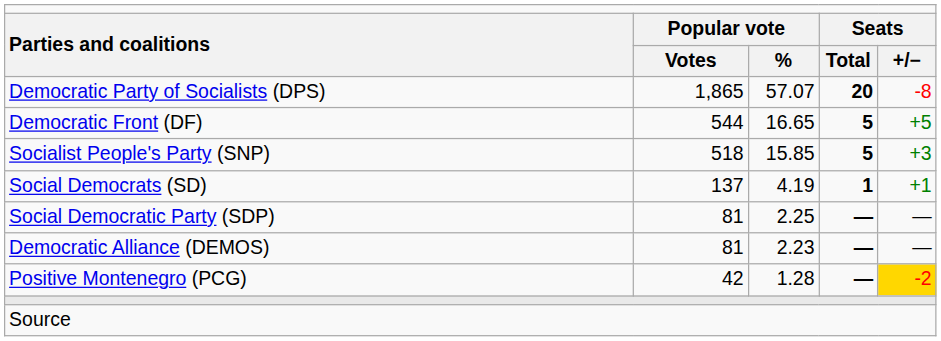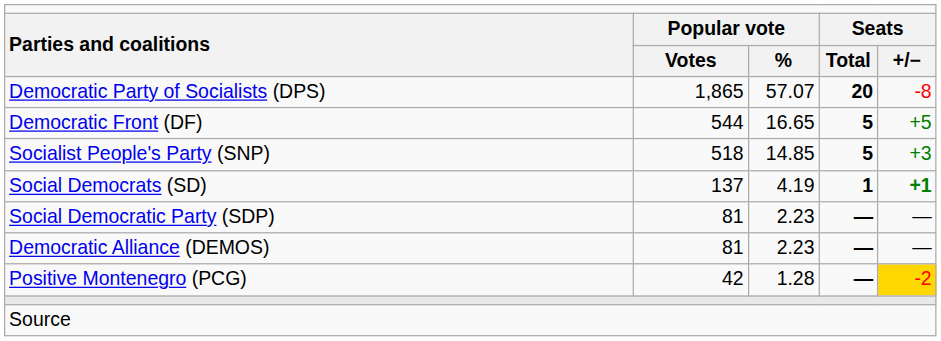 <table class="wikitable" style="text-align:right; font-size:98%; margin-bottom:0">
 <tr>
 <td colspan="6"></td>
 </tr>
 <tr>
 <th style="text-align:left;" rowspan="2" width="500">Parties and coalitions</th>
 <th colspan="2">Popular vote</th>
 <th colspan="2">Seats</th>
 </tr>
 <tr>
 <th width="85">Votes</th>
 <th width="50">%</th>
 <th width="40">Total</th>
 <th width="40">+/−</th>
 </tr>
 <tr>
 <td align="left"><a href='#'>Democratic Party of Socialists</a> (DPS)</td>
 <td>1,865</td>
 <td>57.07</td>
 <td><strong>20</strong></td>
 <td style="color:red;">-8</td>
 </tr>
 <tr>
 <td align="left"><a href='#'>Democratic Front</a> (DF)</td>
 <td>544</td>
 <td>16.65</td>
 <td><strong>5</strong></td>
 <td style="color:green;">+5</td>
 </tr>
 <tr>
 <td align="left"><a href='#'>Socialist People's Party</a> (SNP)</td>
 <td>518</td>
-<td>15.85</td>
+<td>14.85</td>
 <td><strong>5</strong></td>
 <td style="color:green;">+3</td>
 </tr>
 <tr>
 <td align="left"><a href='#'>Social Democrats</a> (SD)</td>
 <td>137</td>
 <td>4.19</td>
 <td><strong>1</strong></td>
-<td style="color:green;">+1</td>
+<td style="color:green;"><strong>+1</strong></td>
 </tr>
 <tr>
 <td align="left"><a href='#'>Social Democratic Party</a> (SDP)</td>
 <td>81</td>
-<td>2.25</td>
+<td>2.23</td>
 <td><strong>—</strong></td>
 <td>—</td>
 </tr>
 <tr>
 <td align="left"><a href='#'>Democratic Alliance</a> (DEMOS)</td>
 <td>81</td>
 <td>2.23</td>
 <td><strong>—</strong></td>
 <td>—</td>
 </tr>
 <tr>
 <td align="left"><a href='#'>Positive Montenegro</a> (PCG)</td>
 <td>42</td>
 <td>1.28</td>
 <td><strong>—</strong></td>
 <td style="background: gold; color:red;">-2</td>
 </tr>
 <tr>
 <td colspan="6" bgcolor="#E9E9E9"></td>
 </tr>
 <tr>
 <td align="left" colspan="6">Source</td>
 </tr>
 </table>
